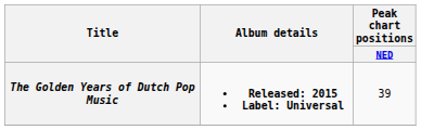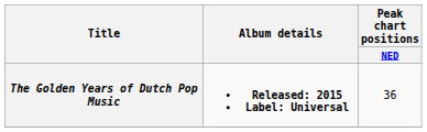 <table class="wikitable plainrowheaders" style="text-align:center;">
 <tr>
 <th scope="col" rowspan="2" style="width:18em;">Title</th>
 <th scope="col" rowspan="2" style="width:14em;">Album details</th>
 <th scope="col" colspan="1">Peak chart positions</th>
 </tr>
 <tr>
 <th scope="col" style="width:3em;font-size:90%;"><a href='#'>NED</a><br></th>
 </tr>
 <tr>
 <th scope="row"><em>The Golden Years of Dutch Pop Music</em></th>
 <td><strong><br><ul><li>Released: 2015</li><li>Label: Universal</li></ul></strong></td>
-<td>39</td>
+<td>36</td>
 </tr>
 <tr>
 </tr>
 </table>
